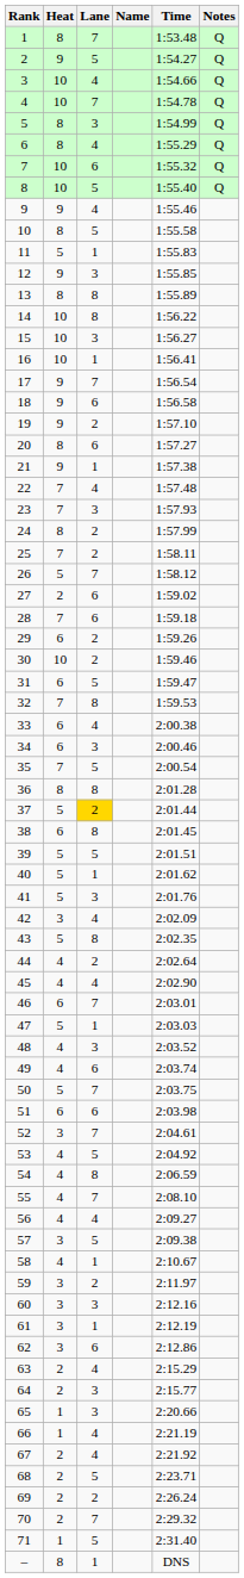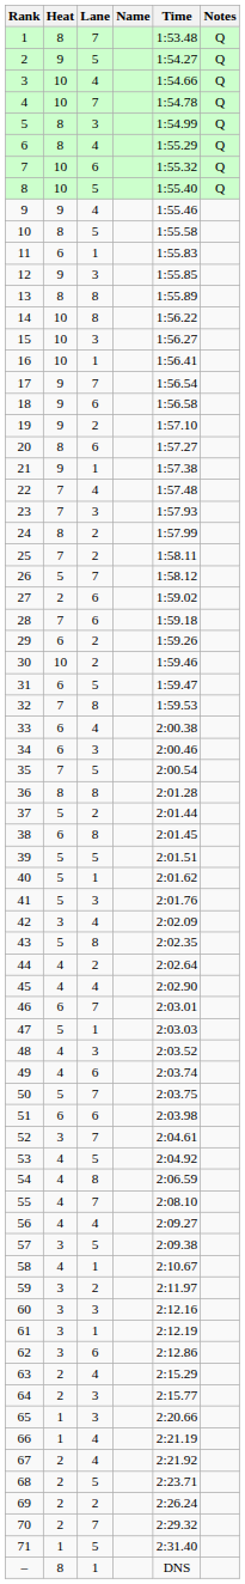 <table class="wikitable sortable" style="text-align:center">
 <tr>
 <th>Rank</th>
 <th>Heat</th>
 <th>Lane</th>
 <th>Name</th>
 <th>Time</th>
 <th>Notes</th>
 </tr>
 <tr bgcolor=ccffcc>
 <td>1</td>
 <td>8</td>
 <td>7</td>
 <td align=left></td>
 <td>1:53.48</td>
 <td>Q</td>
 </tr>
 <tr bgcolor=ccffcc>
 <td>2</td>
 <td>9</td>
 <td>5</td>
 <td align=left></td>
 <td>1:54.27</td>
 <td>Q</td>
 </tr>
 <tr bgcolor=ccffcc>
 <td>3</td>
 <td>10</td>
 <td>4</td>
 <td align=left></td>
 <td>1:54.66</td>
 <td>Q</td>
 </tr>
 <tr bgcolor=ccffcc>
 <td>4</td>
 <td>10</td>
 <td>7</td>
 <td align=left></td>
 <td>1:54.78</td>
 <td>Q</td>
 </tr>
 <tr bgcolor=ccffcc>
 <td>5</td>
 <td>8</td>
 <td>3</td>
 <td align=left></td>
 <td>1:54.99</td>
 <td>Q</td>
 </tr>
 <tr bgcolor=ccffcc>
 <td>6</td>
 <td>8</td>
 <td>4</td>
 <td align=left></td>
 <td>1:55.29</td>
 <td>Q</td>
 </tr>
 <tr bgcolor=ccffcc>
 <td>7</td>
 <td>10</td>
 <td>6</td>
 <td align=left></td>
 <td>1:55.32</td>
 <td>Q</td>
 </tr>
 <tr bgcolor=ccffcc>
 <td>8</td>
 <td>10</td>
 <td>5</td>
 <td align=left></td>
 <td>1:55.40</td>
 <td>Q</td>
 </tr>
 <tr>
 <td>9</td>
 <td>9</td>
 <td>4</td>
 <td align=left></td>
 <td>1:55.46</td>
 <td></td>
 </tr>
 <tr>
 <td>10</td>
 <td>8</td>
 <td>5</td>
 <td align=left></td>
 <td>1:55.58</td>
 <td></td>
 </tr>
 <tr>
 <td>11</td>
-<td>5</td>
+<td>6</td>
 <td>1</td>
 <td align=left></td>
 <td>1:55.83</td>
 <td></td>
 </tr>
 <tr>
 <td>12</td>
 <td>9</td>
 <td>3</td>
 <td align=left></td>
 <td>1:55.85</td>
 <td></td>
 </tr>
 <tr>
 <td>13</td>
 <td>8</td>
 <td>8</td>
 <td align=left></td>
 <td>1:55.89</td>
 <td></td>
 </tr>
 <tr>
 <td>14</td>
 <td>10</td>
 <td>8</td>
 <td align=left></td>
 <td>1:56.22</td>
 <td></td>
 </tr>
 <tr>
 <td>15</td>
 <td>10</td>
 <td>3</td>
 <td align=left></td>
 <td>1:56.27</td>
 <td></td>
 </tr>
 <tr>
 <td>16</td>
 <td>10</td>
 <td>1</td>
 <td align=left></td>
 <td>1:56.41</td>
 <td></td>
 </tr>
 <tr>
 <td>17</td>
 <td>9</td>
 <td>7</td>
 <td align=left></td>
 <td>1:56.54</td>
 <td></td>
 </tr>
 <tr>
 <td>18</td>
 <td>9</td>
 <td>6</td>
 <td align=left></td>
 <td>1:56.58</td>
 <td></td>
 </tr>
 <tr>
 <td>19</td>
 <td>9</td>
 <td>2</td>
 <td align=left></td>
 <td>1:57.10</td>
 <td></td>
 </tr>
 <tr>
 <td>20</td>
 <td>8</td>
 <td>6</td>
 <td align=left></td>
 <td>1:57.27</td>
 <td></td>
 </tr>
 <tr>
 <td>21</td>
 <td>9</td>
 <td>1</td>
 <td align=left></td>
 <td>1:57.38</td>
 <td></td>
 </tr>
 <tr>
 <td>22</td>
 <td>7</td>
 <td>4</td>
 <td align=left></td>
 <td>1:57.48</td>
 <td></td>
 </tr>
 <tr>
 <td>23</td>
 <td>7</td>
 <td>3</td>
 <td align=left></td>
 <td>1:57.93</td>
 <td></td>
 </tr>
 <tr>
 <td>24</td>
 <td>8</td>
 <td>2</td>
 <td align=left></td>
 <td>1:57.99</td>
 <td></td>
 </tr>
 <tr>
 <td>25</td>
 <td>7</td>
 <td>2</td>
 <td align=left></td>
 <td>1:58.11</td>
 <td></td>
 </tr>
 <tr>
 <td>26</td>
 <td>5</td>
 <td>7</td>
 <td align=left></td>
 <td>1:58.12</td>
 <td></td>
 </tr>
 <tr>
 <td>27</td>
 <td>2</td>
 <td>6</td>
 <td align=left></td>
 <td>1:59.02</td>
 <td></td>
 </tr>
 <tr>
 <td>28</td>
 <td>7</td>
 <td>6</td>
 <td align=left></td>
 <td>1:59.18</td>
 <td></td>
 </tr>
 <tr>
 <td>29</td>
 <td>6</td>
 <td>2</td>
 <td align=left></td>
 <td>1:59.26</td>
 <td></td>
 </tr>
 <tr>
 <td>30</td>
 <td>10</td>
 <td>2</td>
 <td align=left></td>
 <td>1:59.46</td>
 <td></td>
 </tr>
 <tr>
 <td>31</td>
 <td>6</td>
 <td>5</td>
 <td align=left></td>
 <td>1:59.47</td>
 <td></td>
 </tr>
 <tr>
 <td>32</td>
 <td>7</td>
 <td>8</td>
 <td align=left></td>
 <td>1:59.53</td>
 <td></td>
 </tr>
 <tr>
 <td>33</td>
 <td>6</td>
 <td>4</td>
 <td align=left></td>
 <td>2:00.38</td>
 <td></td>
 </tr>
 <tr>
 <td>34</td>
 <td>6</td>
 <td>3</td>
 <td align=left></td>
 <td>2:00.46</td>
 <td></td>
 </tr>
 <tr>
 <td>35</td>
 <td>7</td>
 <td>5</td>
 <td align=left></td>
 <td>2:00.54</td>
 <td></td>
 </tr>
 <tr>
 <td>36</td>
 <td>8</td>
 <td>8</td>
 <td align=left></td>
 <td>2:01.28</td>
 <td></td>
 </tr>
 <tr>
 <td>37</td>
 <td>5</td>
-<td style="background: gold;">2</td>
+<td>2</td>
 <td align=left></td>
 <td>2:01.44</td>
 <td></td>
 </tr>
 <tr>
 <td>38</td>
 <td>6</td>
 <td>8</td>
 <td align=left></td>
 <td>2:01.45</td>
 <td></td>
 </tr>
 <tr>
 <td>39</td>
 <td>5</td>
 <td>5</td>
 <td align=left></td>
 <td>2:01.51</td>
 <td></td>
 </tr>
 <tr>
 <td>40</td>
 <td>5</td>
 <td>1</td>
 <td align=left></td>
 <td>2:01.62</td>
 <td></td>
 </tr>
 <tr>
 <td>41</td>
 <td>5</td>
 <td>3</td>
 <td align=left></td>
 <td>2:01.76</td>
 <td></td>
 </tr>
 <tr>
 <td>42</td>
 <td>3</td>
 <td>4</td>
 <td align=left></td>
 <td>2:02.09</td>
 <td></td>
 </tr>
 <tr>
 <td>43</td>
 <td>5</td>
 <td>8</td>
 <td align=left></td>
 <td>2:02.35</td>
 <td></td>
 </tr>
 <tr>
 <td>44</td>
 <td>4</td>
 <td>2</td>
 <td align=left></td>
 <td>2:02.64</td>
 <td></td>
 </tr>
 <tr>
 <td>45</td>
 <td>4</td>
 <td>4</td>
 <td align=left></td>
 <td>2:02.90</td>
 <td></td>
 </tr>
 <tr>
 <td>46</td>
 <td>6</td>
 <td>7</td>
 <td align=left></td>
 <td>2:03.01</td>
 <td></td>
 </tr>
 <tr>
 <td>47</td>
 <td>5</td>
 <td>1</td>
 <td align=left></td>
 <td>2:03.03</td>
 <td></td>
 </tr>
 <tr>
 <td>48</td>
 <td>4</td>
 <td>3</td>
 <td align=left></td>
 <td>2:03.52</td>
 <td></td>
 </tr>
 <tr>
 <td>49</td>
 <td>4</td>
 <td>6</td>
 <td align=left></td>
 <td>2:03.74</td>
 <td></td>
 </tr>
 <tr>
 <td>50</td>
 <td>5</td>
 <td>7</td>
 <td align=left></td>
 <td>2:03.75</td>
 <td></td>
 </tr>
 <tr>
 <td>51</td>
 <td>6</td>
 <td>6</td>
 <td align=left></td>
 <td>2:03.98</td>
 <td></td>
 </tr>
 <tr>
 <td>52</td>
 <td>3</td>
 <td>7</td>
 <td align=left></td>
 <td>2:04.61</td>
 <td></td>
 </tr>
 <tr>
 <td>53</td>
 <td>4</td>
 <td>5</td>
 <td align=left></td>
 <td>2:04.92</td>
 <td></td>
 </tr>
 <tr>
 <td>54</td>
 <td>4</td>
 <td>8</td>
 <td align=left></td>
 <td>2:06.59</td>
 <td></td>
 </tr>
 <tr>
 <td>55</td>
 <td>4</td>
 <td>7</td>
 <td align=left></td>
 <td>2:08.10</td>
 <td></td>
 </tr>
 <tr>
 <td>56</td>
 <td>4</td>
 <td>4</td>
 <td align=left></td>
 <td>2:09.27</td>
 <td></td>
 </tr>
 <tr>
 <td>57</td>
 <td>3</td>
 <td>5</td>
 <td align=left></td>
 <td>2:09.38</td>
 <td></td>
 </tr>
 <tr>
 <td>58</td>
 <td>4</td>
 <td>1</td>
 <td align=left></td>
 <td>2:10.67</td>
 <td></td>
 </tr>
 <tr>
 <td>59</td>
 <td>3</td>
 <td>2</td>
 <td align=left></td>
 <td>2:11.97</td>
 <td></td>
 </tr>
 <tr>
 <td>60</td>
 <td>3</td>
 <td>3</td>
 <td align=left></td>
 <td>2:12.16</td>
 <td></td>
 </tr>
 <tr>
 <td>61</td>
 <td>3</td>
 <td>1</td>
 <td align=left></td>
 <td>2:12.19</td>
 <td></td>
 </tr>
 <tr>
 <td>62</td>
 <td>3</td>
 <td>6</td>
 <td align=left></td>
 <td>2:12.86</td>
 <td></td>
 </tr>
 <tr>
 <td>63</td>
 <td>2</td>
 <td>4</td>
 <td align=left></td>
 <td>2:15.29</td>
 <td></td>
 </tr>
 <tr>
 <td>64</td>
 <td>2</td>
 <td>3</td>
 <td align=left></td>
 <td>2:15.77</td>
 <td></td>
 </tr>
 <tr>
 <td>65</td>
 <td>1</td>
 <td>3</td>
 <td align=left></td>
 <td>2:20.66</td>
 <td></td>
 </tr>
 <tr>
 <td>66</td>
 <td>1</td>
 <td>4</td>
 <td align=left></td>
 <td>2:21.19</td>
 <td></td>
 </tr>
 <tr>
 <td>67</td>
 <td>2</td>
 <td>4</td>
 <td align=left></td>
 <td>2:21.92</td>
 <td></td>
 </tr>
 <tr>
 <td>68</td>
 <td>2</td>
 <td>5</td>
 <td align=left></td>
 <td>2:23.71</td>
 <td></td>
 </tr>
 <tr>
 <td>69</td>
 <td>2</td>
 <td>2</td>
 <td align=left></td>
 <td>2:26.24</td>
 <td></td>
 </tr>
 <tr>
 <td>70</td>
 <td>2</td>
 <td>7</td>
 <td align=left></td>
 <td>2:29.32</td>
 <td></td>
 </tr>
 <tr>
 <td>71</td>
 <td>1</td>
 <td>5</td>
 <td align=left></td>
 <td>2:31.40</td>
 <td></td>
 </tr>
 <tr>
 <td>–</td>
 <td>8</td>
 <td>1</td>
 <td align=left></td>
 <td>DNS</td>
 <td></td>
 </tr>
 </table>
